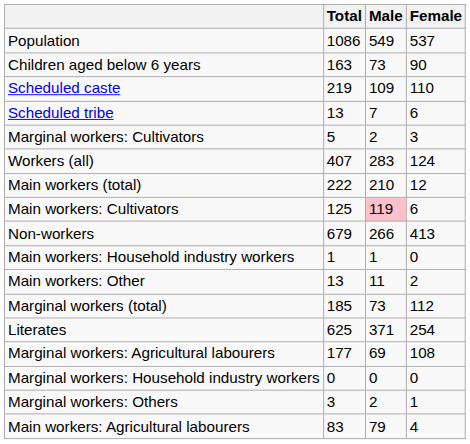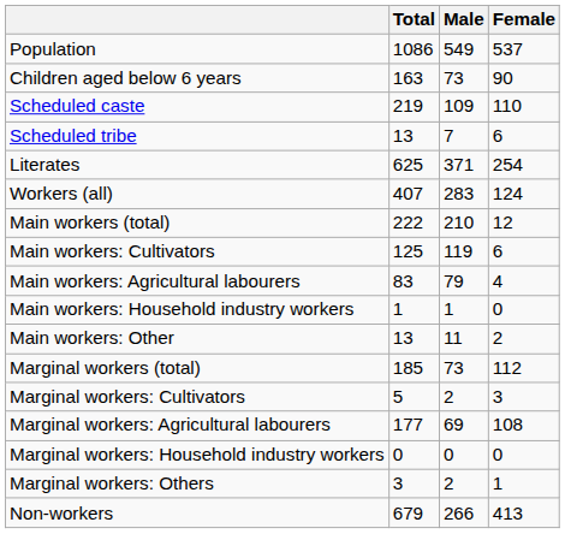 <table class="wikitable sortable">
 <tr>
 <th></th>
 <th>Total</th>
 <th>Male</th>
 <th>Female</th>
 </tr>
 <tr>
 <td>Population</td>
 <td>1086</td>
 <td>549</td>
 <td>537</td>
 </tr>
 <tr>
 <td>Children aged below 6 years</td>
 <td>163</td>
 <td>73</td>
 <td>90</td>
 </tr>
 <tr>
 <td><a href='#'>Scheduled caste</a></td>
 <td>219</td>
 <td>109</td>
 <td>110</td>
 </tr>
 <tr>
 <td><a href='#'>Scheduled tribe</a></td>
 <td>13</td>
 <td>7</td>
 <td>6</td>
 </tr>
 <tr>
-<td>Marginal workers: Cultivators</td>
-<td>5</td>
-<td>2</td>
-<td>3</td>
+<td>Literates</td>
+<td>625</td>
+<td>371</td>
+<td>254</td>
 </tr>
 <tr>
 <td>Workers (all)</td>
 <td>407</td>
 <td>283</td>
 <td>124</td>
 </tr>
 <tr>
 <td>Main workers (total)</td>
 <td>222</td>
 <td>210</td>
 <td>12</td>
 </tr>
 <tr>
 <td>Main workers: Cultivators</td>
 <td>125</td>
-<td style="background: pink;">119</td>
+<td>119</td>
 <td>6</td>
 </tr>
 <tr>
-<td>Non-workers</td>
-<td>679</td>
-<td>266</td>
-<td>413</td>
+<td>Main workers: Agricultural labourers</td>
+<td>83</td>
+<td>79</td>
+<td>4</td>
 </tr>
 <tr>
 <td>Main workers: Household industry workers</td>
 <td>1</td>
 <td>1</td>
 <td>0</td>
 </tr>
 <tr>
 <td>Main workers: Other</td>
 <td>13</td>
 <td>11</td>
 <td>2</td>
 </tr>
 <tr>
 <td>Marginal workers (total)</td>
 <td>185</td>
 <td>73</td>
 <td>112</td>
 </tr>
 <tr>
-<td>Literates</td>
-<td>625</td>
-<td>371</td>
-<td>254</td>
+<td>Marginal workers: Cultivators</td>
+<td>5</td>
+<td>2</td>
+<td>3</td>
 </tr>
 <tr>
 <td>Marginal workers: Agricultural labourers</td>
 <td>177</td>
 <td>69</td>
 <td>108</td>
 </tr>
 <tr>
 <td>Marginal workers: Household industry workers</td>
 <td>0</td>
 <td>0</td>
 <td>0</td>
 </tr>
 <tr>
 <td>Marginal workers: Others</td>
 <td>3</td>
 <td>2</td>
 <td>1</td>
 </tr>
 <tr>
-<td>Main workers: Agricultural labourers</td>
-<td>83</td>
-<td>79</td>
-<td>4</td>
+<td>Non-workers</td>
+<td>679</td>
+<td>266</td>
+<td>413</td>
 </tr>
 </table>
